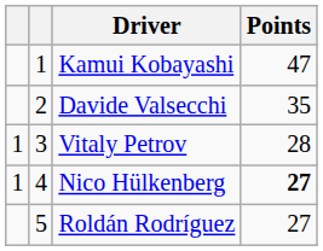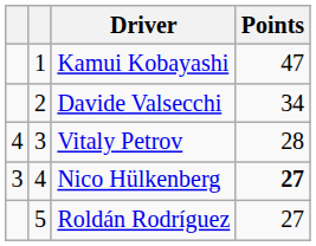 <table class="wikitable" style="font-size: 85%;">
 <tr>
 <th></th>
 <th></th>
 <th>Driver</th>
 <th>Points</th>
 </tr>
 <tr>
 <td align="left"></td>
 <td align="center">1</td>
 <td> <a href='#'>Kamui Kobayashi</a></td>
 <td align="right">47</td>
 </tr>
 <tr>
 <td align="left"></td>
 <td align="center">2</td>
 <td> <a href='#'>Davide Valsecchi</a></td>
-<td align="right">35</td>
+<td align="right">34</td>
 </tr>
 <tr>
-<td align="left"> 1</td>
+<td align="left"> 4</td>
 <td align="center">3</td>
 <td> <a href='#'>Vitaly Petrov</a></td>
 <td align="right">28</td>
 </tr>
 <tr>
-<td align="left"> 1</td>
+<td align="left"> 3</td>
 <td align="center">4</td>
 <td> <a href='#'>Nico Hülkenberg</a></td>
 <td align="right"><strong>27</strong></td>
 </tr>
 <tr>
 <td align="left"></td>
 <td align="center">5</td>
 <td> <a href='#'>Roldán Rodríguez</a></td>
 <td align="right">27</td>
 </tr>
 </table>
